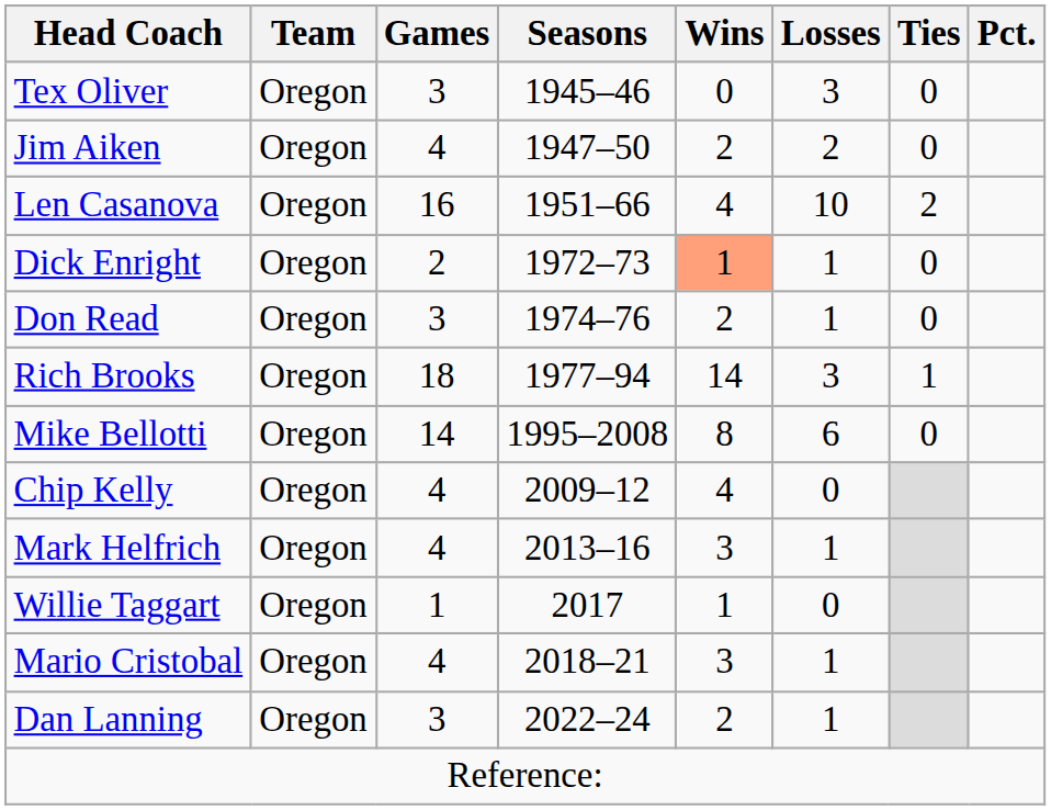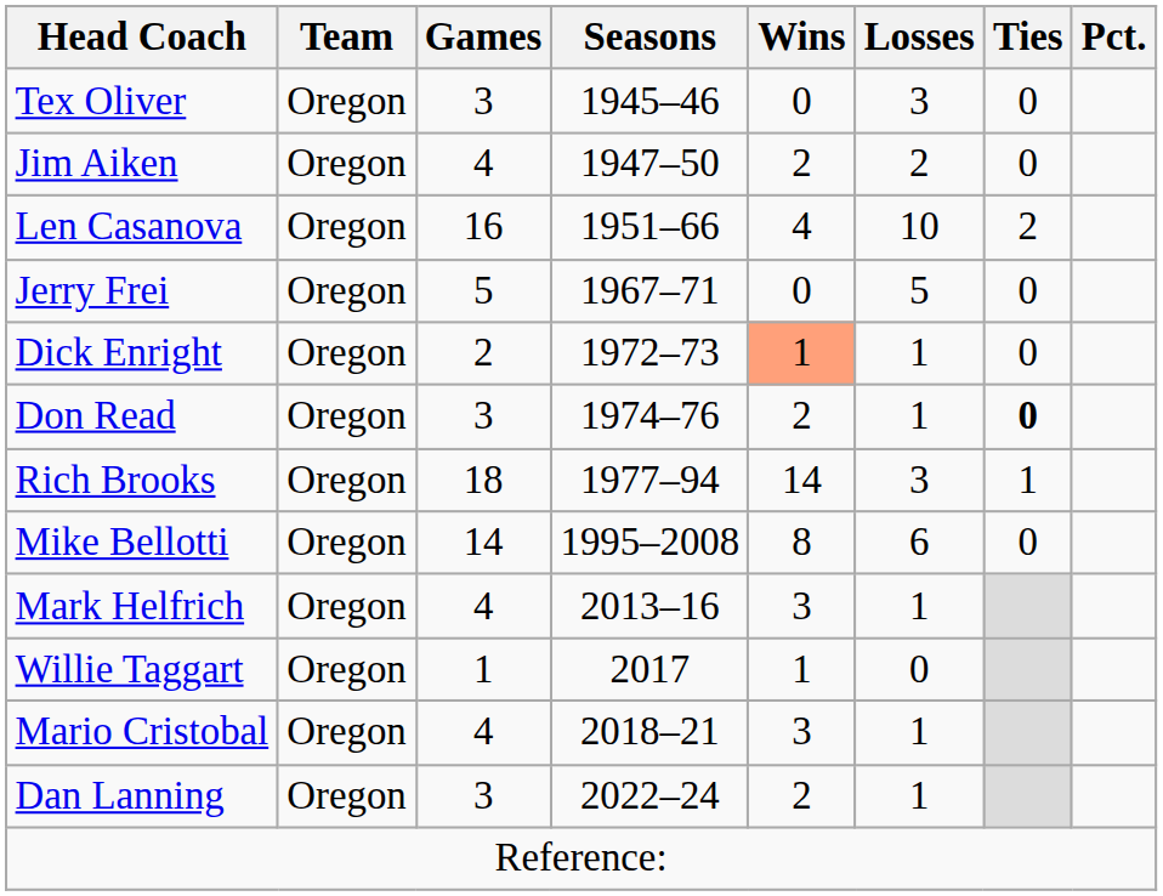 <table class="sortable wikitable" style="text-align:center">
 <tr>
 <th>Head Coach</th>
 <th>Team</th>
 <th>Games</th>
 <th>Seasons</th>
 <th>Wins</th>
 <th>Losses</th>
 <th>Ties</th>
 <th>Pct.</th>
 </tr>
 <tr>
 <td align=left><a href='#'>Tex Oliver</a></td>
 <td>Oregon</td>
 <td>3</td>
 <td>1945–46</td>
 <td>0</td>
 <td>3</td>
 <td>0</td>
 <td></td>
 </tr>
 <tr>
 <td align=left><a href='#'>Jim Aiken</a></td>
 <td>Oregon</td>
 <td>4</td>
 <td>1947–50</td>
 <td>2</td>
 <td>2</td>
 <td>0</td>
 <td></td>
 </tr>
 <tr>
 <td align=left><a href='#'>Len Casanova</a></td>
 <td>Oregon</td>
 <td>16</td>
 <td>1951–66</td>
 <td>4</td>
 <td>10</td>
 <td>2</td>
 <td></td>
 </tr>
 <tr>
+<td align=left><a href='#'>Jerry Frei</a></td>
+<td>Oregon</td>
+<td>5</td>
+<td>1967–71</td>
+<td>0</td>
+<td>5</td>
+<td>0</td>
+<td></td>
+</tr>
+<tr>
 <td align=left><a href='#'>Dick Enright</a></td>
 <td>Oregon</td>
 <td>2</td>
 <td>1972–73</td>
 <td style="background: lightsalmon;">1</td>
 <td>1</td>
 <td>0</td>
 <td></td>
 </tr>
 <tr>
 <td align=left><a href='#'>Don Read</a></td>
 <td>Oregon</td>
 <td>3</td>
 <td>1974–76</td>
 <td>2</td>
 <td>1</td>
-<td>0</td>
+<td><strong>0</strong></td>
 <td></td>
 </tr>
 <tr>
 <td align=left><a href='#'>Rich Brooks</a></td>
 <td>Oregon</td>
 <td>18</td>
 <td>1977–94</td>
 <td>14</td>
 <td>3</td>
 <td>1</td>
 <td></td>
 </tr>
 <tr>
 <td align=left><a href='#'>Mike Bellotti</a></td>
 <td>Oregon</td>
 <td>14</td>
 <td>1995–2008</td>
 <td>8</td>
 <td>6</td>
 <td>0</td>
 <td></td>
-</tr>
-<tr>
-<td align=left><a href='#'>Chip Kelly</a></td>
-<td>Oregon</td>
-<td>4</td>
-<td>2009–12</td>
-<td>4</td>
-<td>0</td>
-<td style="background:#DCDCDC;"> </td>
-<td> </td>
 </tr>
 <tr>
 <td align=left><a href='#'>Mark Helfrich</a></td>
 <td>Oregon</td>
 <td>4</td>
 <td>2013–16</td>
 <td>3</td>
 <td>1</td>
 <td style="background:#DCDCDC;"> </td>
 <td></td>
 </tr>
 <tr>
 <td align=left><a href='#'>Willie Taggart</a></td>
 <td>Oregon</td>
 <td>1</td>
 <td>2017</td>
 <td>1</td>
 <td>0</td>
 <td style="background:#DCDCDC;"> </td>
 <td> </td>
 </tr>
 <tr>
 <td align=left><a href='#'>Mario Cristobal</a></td>
 <td>Oregon</td>
 <td>4</td>
 <td>2018–21</td>
 <td>3</td>
 <td>1</td>
 <td style="background:#DCDCDC;"> </td>
 <td></td>
 </tr>
 <tr>
 <td align=left><a href='#'>Dan Lanning</a></td>
 <td>Oregon</td>
 <td>3</td>
 <td>2022–24</td>
 <td>2</td>
 <td>1</td>
 <td style="background:#DCDCDC;"> </td>
 <td></td>
 </tr>
 <tr>
 <td colspan="8" style="text-align:center;">Reference:</td>
 </tr>
 </table>
